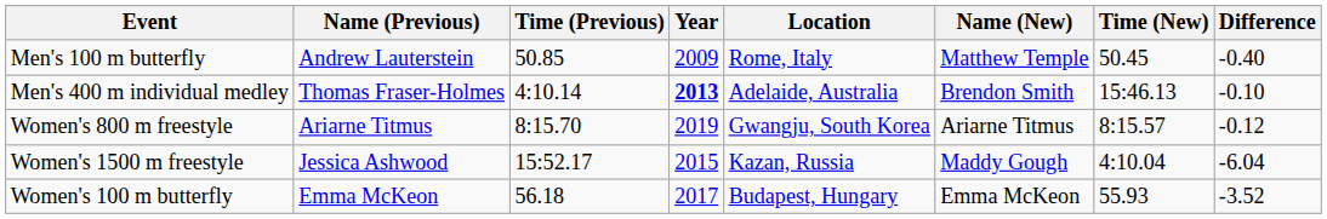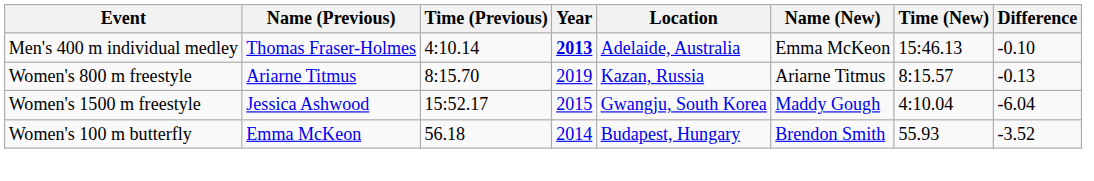 <table class="wikitable">
 <tr>
 <th>Event</th>
 <th>Name (Previous)</th>
 <th>Time (Previous)</th>
 <th>Year</th>
 <th>Location</th>
 <th>Name (New)</th>
 <th>Time (New)</th>
 <th>Difference</th>
 </tr>
 <tr>
-<td>Men's 100 m butterfly</td>
-<td> <a href='#'>Andrew Lauterstein</a></td>
-<td>50.85</td>
-<td><a href='#'>2009</a></td>
-<td> <a href='#'>Rome, Italy</a></td>
-<td> <a href='#'>Matthew Temple</a></td>
-<td>50.45</td>
-<td>-0.40</td>
-</tr>
-<tr>
 <td>Men's 400 m individual medley</td>
 <td> <a href='#'>Thomas Fraser-Holmes</a></td>
 <td>4:10.14</td>
 <td><strong><a href='#'>2013</a></strong></td>
 <td> <a href='#'>Adelaide, Australia</a></td>
-<td> <a href='#'>Brendon Smith</a></td>
+<td> Emma McKeon</td>
 <td>15:46.13</td>
 <td>-0.10</td>
 </tr>
 <tr>
 <td>Women's 800 m freestyle</td>
 <td> <a href='#'>Ariarne Titmus</a></td>
 <td>8:15.70</td>
 <td><a href='#'>2019</a></td>
-<td> <a href='#'>Gwangju, South Korea</a></td>
+<td> <a href='#'>Kazan, Russia</a></td>
 <td> Ariarne Titmus</td>
 <td>8:15.57</td>
-<td>-0.12</td>
+<td>-0.13</td>
 </tr>
 <tr>
 <td>Women's 1500 m freestyle</td>
 <td> <a href='#'>Jessica Ashwood</a></td>
 <td>15:52.17</td>
 <td><a href='#'>2015</a></td>
-<td> <a href='#'>Kazan, Russia</a></td>
+<td> <a href='#'>Gwangju, South Korea</a></td>
 <td> <a href='#'>Maddy Gough</a></td>
 <td>4:10.04</td>
 <td>-6.04</td>
 </tr>
 <tr>
 <td>Women's 100 m butterfly</td>
 <td> <a href='#'>Emma McKeon</a></td>
 <td>56.18</td>
-<td><a href='#'>2017</a></td>
+<td><a href='#'>2014</a></td>
 <td> <a href='#'>Budapest, Hungary</a></td>
-<td> Emma McKeon</td>
+<td> <a href='#'>Brendon Smith</a></td>
 <td>55.93</td>
 <td>-3.52</td>
 </tr>
 </table>
